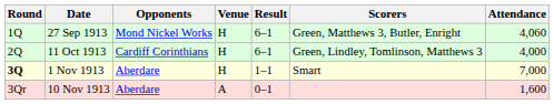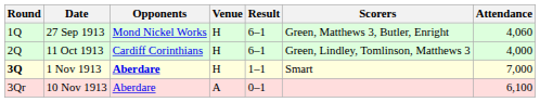 <table class="wikitable">
 <tr>
 <th>Round</th>
 <th>Date</th>
 <th>Opponents</th>
 <th>Venue</th>
 <th>Result</th>
 <th>Scorers</th>
 <th>Attendance</th>
 </tr>
 <tr bgcolor="#ddffdd">
 <td>1Q</td>
 <td>27 Sep 1913</td>
 <td><a href='#'>Mond Nickel Works</a></td>
 <td>H</td>
 <td>6–1</td>
 <td>Green, Matthews 3, Butler, Enright</td>
 <td align="right">4,060</td>
 </tr>
 <tr bgcolor="#ddffdd">
 <td>2Q</td>
 <td>11 Oct 1913</td>
 <td><a href='#'>Cardiff Corinthians</a></td>
 <td>H</td>
 <td>6–1</td>
 <td>Green, Lindley, Tomlinson, Matthews 3</td>
 <td align="right">4,000</td>
 </tr>
 <tr bgcolor="#ffffdd">
 <td><strong>3Q</strong></td>
 <td>1 Nov 1913</td>
-<td><a href='#'>Aberdare</a></td>
+<td><strong><a href='#'>Aberdare</a></strong></td>
 <td>H</td>
 <td>1–1</td>
 <td>Smart</td>
 <td align="right">7,000</td>
 </tr>
 <tr bgcolor="#ffdddd">
 <td>3Qr</td>
 <td>10 Nov 1913</td>
 <td><a href='#'>Aberdare</a></td>
 <td>A</td>
 <td>0–1</td>
 <td></td>
-<td align="right">1,600</td>
+<td align="right">6,100</td>
 </tr>
 </table>
